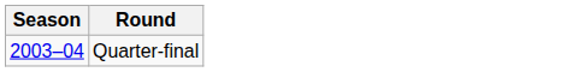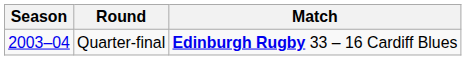 <table class="wikitable" style="text-align:center">
 <tr>
 <th>Season</th>
 <th>Round</th>
+<th>Match</th>
 </tr>
 <tr>
 <td><a href='#'>2003–04</a></td>
 <td>Quarter-final</td>
+<td><strong><a href='#'>Edinburgh Rugby</a></strong> 33 – 16 Cardiff Blues</td>
 </tr>
 </table>
